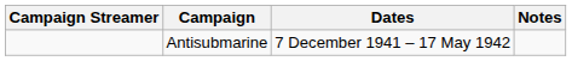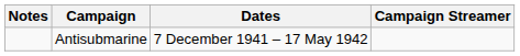 <table class="wikitable">
 <tr style="background:#efefef;">
-<th>Campaign Streamer</th>
+<th>Notes</th>
 <th>Campaign</th>
 <th>Dates</th>
-<th>Notes</th>
+<th>Campaign Streamer</th>
 </tr>
 <tr>
 <td></td>
 <td>Antisubmarine</td>
 <td>7 December 1941 – 17 May 1942</td>
 <td></td>
 </tr>
 </table>
